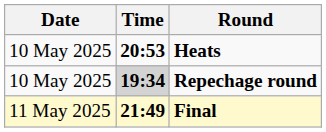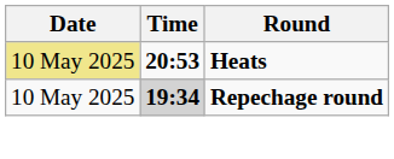 <table class="wikitable">
 <tr>
 <th>Date</th>
 <th>Time</th>
 <th>Round</th>
 </tr>
 <tr>
-<td>10 May 2025</td>
+<td style="background: khaki;">10 May 2025</td>
 <td><strong>20:53</strong></td>
 <td><strong>Heats</strong></td>
 </tr>
 <tr>
 <td>10 May 2025</td>
 <td style="background: lightgrey;"><strong>19:34</strong></td>
 <td><strong>Repechage round</strong></td>
 </tr>
-<tr style="background:lemonchiffon">
-<td>11 May 2025</td>
-<td><strong>21:49</strong></td>
-<td><strong>Final</strong></td>
-</tr>
 </table>
